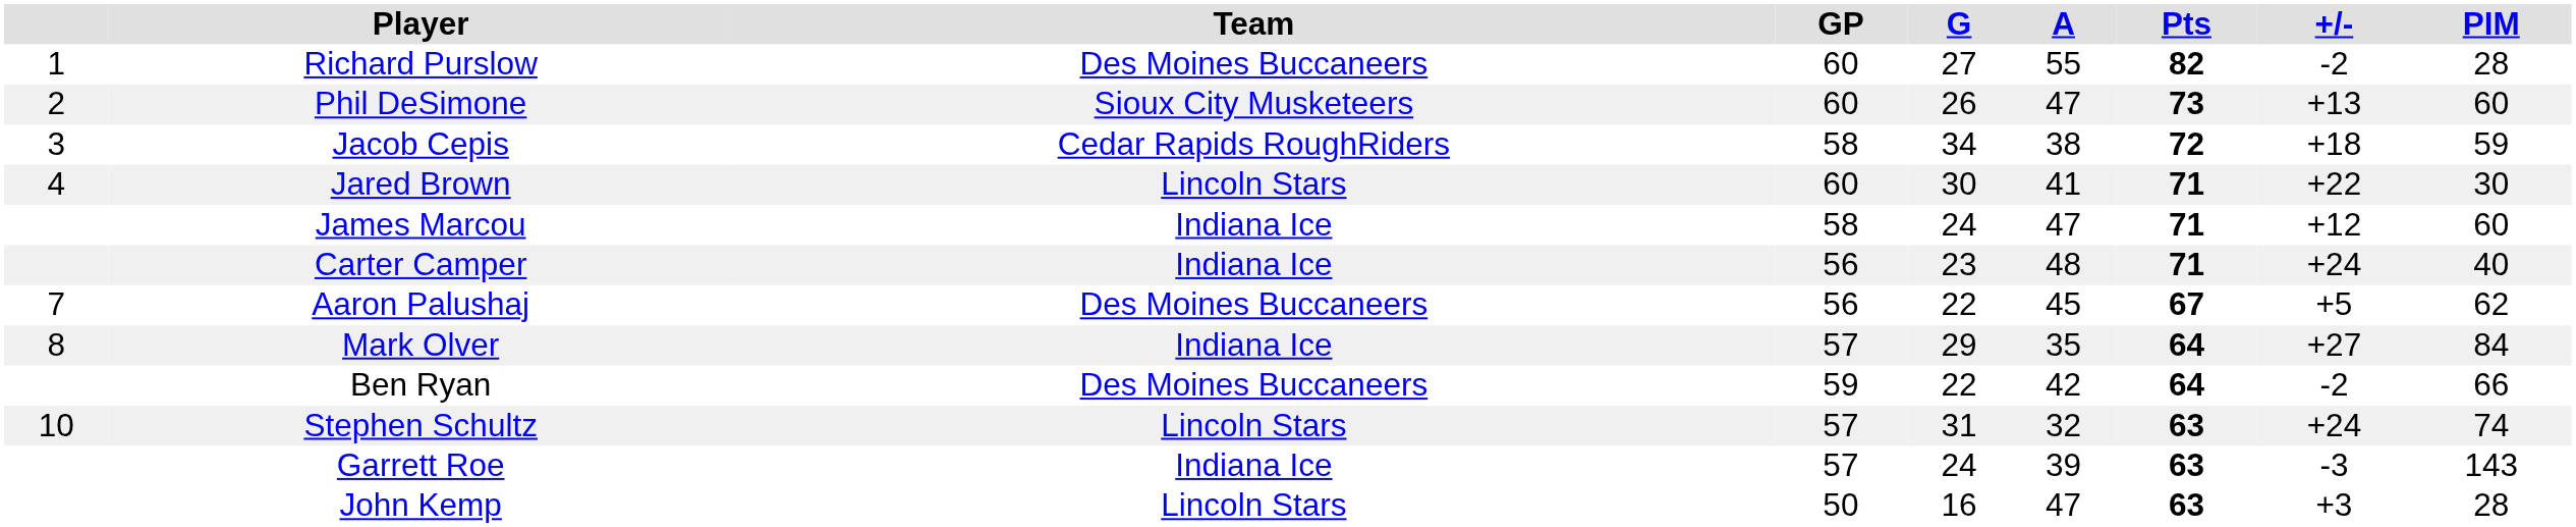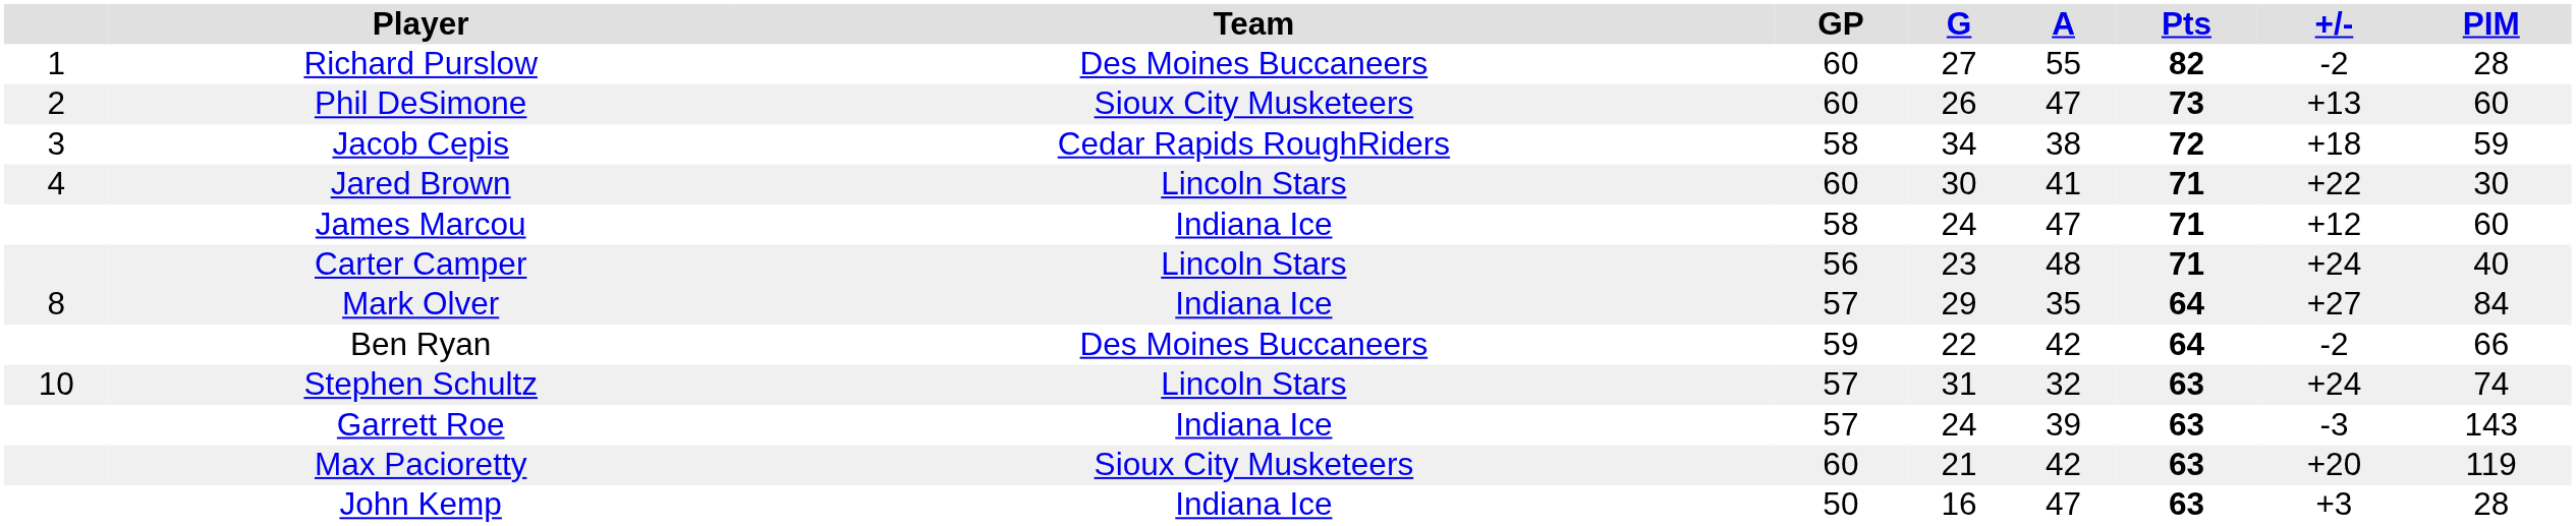 <table border="0" cellpadding="1" cellspacing="0" style="text-align:center; width:80em">
 <tr style="background:#e0e0e0">
 <th></th>
 <th>Player</th>
 <th>Team</th>
 <th>GP</th>
 <th><a href='#'>G</a></th>
 <th><a href='#'>A</a></th>
 <th><a href='#'>Pts</a></th>
 <th><a href='#'>+/-</a></th>
 <th><a href='#'>PIM</a></th>
 </tr>
 <tr>
 <td>1</td>
 <td><a href='#'>Richard Purslow</a></td>
 <td><a href='#'>Des Moines Buccaneers</a></td>
 <td>60</td>
 <td>27</td>
 <td>55</td>
 <td><strong>82</strong></td>
 <td>-2</td>
 <td>28</td>
 </tr>
 <tr style="background:#f0f0f0">
 <td>2</td>
 <td><a href='#'>Phil DeSimone</a></td>
 <td><a href='#'>Sioux City Musketeers</a></td>
 <td>60</td>
 <td>26</td>
 <td>47</td>
 <td><strong>73</strong></td>
 <td>+13</td>
 <td>60</td>
 </tr>
 <tr>
 <td>3</td>
 <td><a href='#'>Jacob Cepis</a></td>
 <td><a href='#'>Cedar Rapids RoughRiders</a></td>
 <td>58</td>
 <td>34</td>
 <td>38</td>
 <td><strong>72</strong></td>
 <td>+18</td>
 <td>59</td>
 </tr>
 <tr style="background:#f0f0f0">
 <td>4</td>
 <td><a href='#'>Jared Brown</a></td>
 <td><a href='#'>Lincoln Stars</a></td>
 <td>60</td>
 <td>30</td>
 <td>41</td>
 <td><strong>71</strong></td>
 <td>+22</td>
 <td>30</td>
 </tr>
 <tr>
 <td></td>
 <td><a href='#'>James Marcou</a></td>
 <td><a href='#'>Indiana Ice</a></td>
 <td>58</td>
 <td>24</td>
 <td>47</td>
 <td><strong>71</strong></td>
 <td>+12</td>
 <td>60</td>
 </tr>
 <tr style="background:#f0f0f0">
 <td></td>
 <td><a href='#'>Carter Camper</a></td>
-<td><a href='#'>Indiana Ice</a></td>
+<td><a href='#'>Lincoln Stars</a></td>
 <td>56</td>
 <td>23</td>
 <td>48</td>
 <td><strong>71</strong></td>
 <td>+24</td>
 <td>40</td>
-</tr>
-<tr>
-<td>7</td>
-<td><a href='#'>Aaron Palushaj</a></td>
-<td><a href='#'>Des Moines Buccaneers</a></td>
-<td>56</td>
-<td>22</td>
-<td>45</td>
-<td><strong>67</strong></td>
-<td>+5</td>
-<td>62</td>
 </tr>
 <tr style="background:#f0f0f0">
 <td>8</td>
 <td><a href='#'>Mark Olver</a></td>
 <td><a href='#'>Indiana Ice</a></td>
 <td>57</td>
 <td>29</td>
 <td>35</td>
 <td><strong>64</strong></td>
 <td>+27</td>
 <td>84</td>
 </tr>
 <tr>
 <td></td>
 <td>Ben Ryan</td>
 <td><a href='#'>Des Moines Buccaneers</a></td>
 <td>59</td>
 <td>22</td>
 <td>42</td>
 <td><strong>64</strong></td>
 <td>-2</td>
 <td>66</td>
 </tr>
 <tr style="background:#f0f0f0">
 <td>10</td>
 <td><a href='#'>Stephen Schultz</a></td>
 <td><a href='#'>Lincoln Stars</a></td>
 <td>57</td>
 <td>31</td>
 <td>32</td>
 <td><strong>63</strong></td>
 <td>+24</td>
 <td>74</td>
 </tr>
 <tr>
 <td></td>
 <td><a href='#'>Garrett Roe</a></td>
 <td><a href='#'>Indiana Ice</a></td>
 <td>57</td>
 <td>24</td>
 <td>39</td>
 <td><strong>63</strong></td>
 <td>-3</td>
 <td>143</td>
 </tr>
+<tr style="background:#f0f0f0">
+<td></td>
+<td><a href='#'>Max Pacioretty</a></td>
+<td><a href='#'>Sioux City Musketeers</a></td>
+<td>60</td>
+<td>21</td>
+<td>42</td>
+<td><strong>63</strong></td>
+<td>+20</td>
+<td>119</td>
+</tr>
 <tr>
 <td></td>
 <td><a href='#'>John Kemp</a></td>
-<td><a href='#'>Lincoln Stars</a></td>
+<td><a href='#'>Indiana Ice</a></td>
 <td>50</td>
 <td>16</td>
 <td>47</td>
 <td><strong>63</strong></td>
 <td>+3</td>
 <td>28</td>
 </tr>
 </table>
